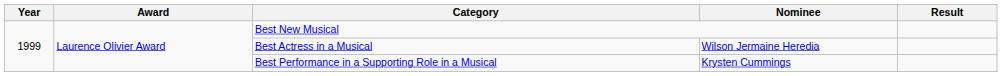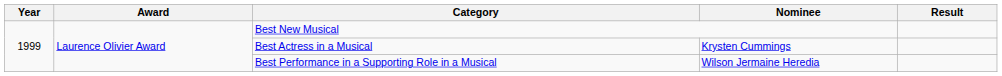 <table class="wikitable" style="width:95%;">
 <tr>
 <th style="width:5%;">Year</th>
 <th style="width:20%;">Award</th>
 <th style="width:45%;">Category</th>
 <th style="width:20%;">Nominee</th>
 <th style="width:10%;">Result</th>
 </tr>
 <tr>
 <td rowspan="3" style="text-align:center;">1999</td>
 <td rowspan="3"><a href='#'>Laurence Olivier Award</a></td>
 <td colspan="2"><a href='#'>Best New Musical</a></td>
 <td></td>
 </tr>
 <tr>
 <td><a href='#'>Best Actress in a Musical</a></td>
-<td><a href='#'>Wilson Jermaine Heredia</a></td>
+<td><a href='#'>Krysten Cummings</a></td>
 <td></td>
 </tr>
 <tr>
 <td><a href='#'>Best Performance in a Supporting Role in a Musical</a></td>
-<td><a href='#'>Krysten Cummings</a></td>
+<td><a href='#'>Wilson Jermaine Heredia</a></td>
 <td></td>
 </tr>
 </table>
